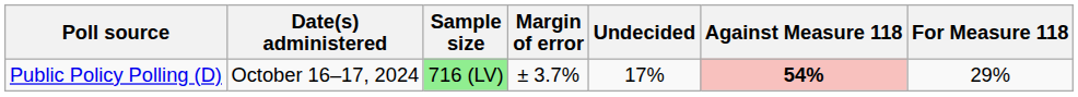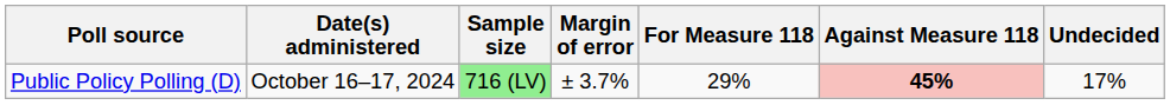 <table class="wikitable" style="font-size:90%;text-align:center;">
 <tr>
 <th>Poll source</th>
 <th>Date(s)<br>administered</th>
 <th>Sample<br>size</th>
 <th>Margin<br>of error</th>
+<th>For Measure 118</th>
+<th>Against Measure 118</th>
 <th>Undecided</th>
-<th>Against Measure 118</th>
-<th>For Measure 118</th>
 </tr>
 <tr>
 <td style="text-align:left;"><a href='#'>Public Policy Polling (D)</a></td>
 <td data-sort-value="2024-10-17">October 16–17, 2024</td>
 <td style="background: lightgreen;">716 (LV)</td>
 <td>± 3.7%</td>
+<td>29%</td>
+<td style="background: rgb(248, 193, 190);"><strong>45%</strong></td>
 <td>17%</td>
-<td style="background: rgb(248, 193, 190);"><strong>54%</strong></td>
-<td>29%</td>
 </tr>
 </table>
